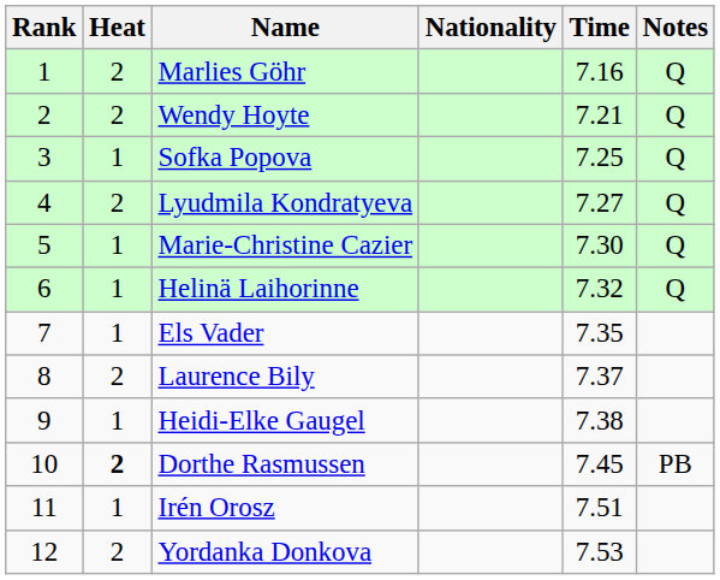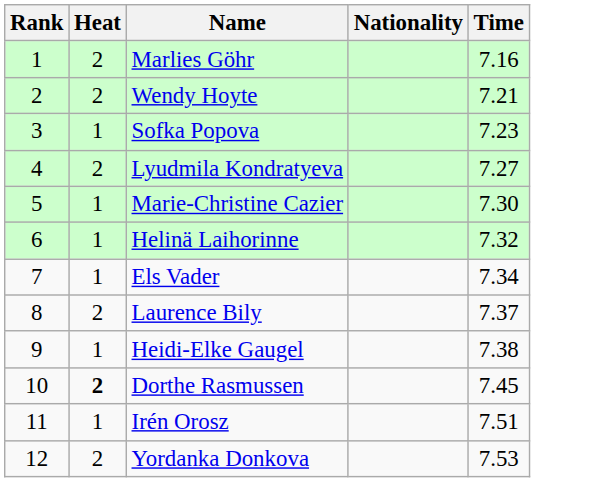 <table class="wikitable sortable" style="text-align:center">
 <tr>
 <th>Rank</th>
 <th>Heat</th>
 <th>Name</th>
 <th>Nationality</th>
 <th>Time</th>
-<th>Notes</th>
 </tr>
 <tr bgcolor=ccffcc>
 <td>1</td>
 <td>2</td>
 <td align="left"><a href='#'>Marlies Göhr</a></td>
 <td align=left></td>
 <td>7.16</td>
-<td>Q</td>
 </tr>
 <tr bgcolor=ccffcc>
 <td>2</td>
 <td>2</td>
 <td align="left"><a href='#'>Wendy Hoyte</a></td>
 <td align=left></td>
 <td>7.21</td>
-<td>Q</td>
 </tr>
 <tr bgcolor=ccffcc>
 <td>3</td>
 <td>1</td>
 <td align="left"><a href='#'>Sofka Popova</a></td>
 <td align=left></td>
-<td>7.25</td>
-<td>Q</td>
+<td>7.23</td>
 </tr>
 <tr bgcolor=ccffcc>
 <td>4</td>
 <td>2</td>
 <td align="left"><a href='#'>Lyudmila Kondratyeva</a></td>
 <td align=left></td>
 <td>7.27</td>
-<td>Q</td>
 </tr>
 <tr bgcolor=ccffcc>
 <td>5</td>
 <td>1</td>
 <td align="left"><a href='#'>Marie-Christine Cazier</a></td>
 <td align=left></td>
 <td>7.30</td>
-<td>Q</td>
 </tr>
 <tr bgcolor=ccffcc>
 <td>6</td>
 <td>1</td>
 <td align="left"><a href='#'>Helinä Laihorinne</a></td>
 <td align=left></td>
 <td>7.32</td>
-<td>Q</td>
 </tr>
 <tr>
 <td>7</td>
 <td>1</td>
 <td align="left"><a href='#'>Els Vader</a></td>
 <td align=left></td>
-<td>7.35</td>
-<td></td>
+<td>7.34</td>
 </tr>
 <tr>
 <td>8</td>
 <td>2</td>
 <td align="left"><a href='#'>Laurence Bily</a></td>
 <td align=left></td>
 <td>7.37</td>
-<td></td>
 </tr>
 <tr>
 <td>9</td>
 <td>1</td>
 <td align="left"><a href='#'>Heidi-Elke Gaugel</a></td>
 <td align=left></td>
 <td>7.38</td>
-<td></td>
 </tr>
 <tr>
 <td>10</td>
 <td><strong>2</strong></td>
 <td align="left"><a href='#'>Dorthe Rasmussen</a></td>
 <td align=left></td>
 <td>7.45</td>
-<td>PB</td>
 </tr>
 <tr>
 <td>11</td>
 <td>1</td>
 <td align="left"><a href='#'>Irén Orosz</a></td>
 <td align=left></td>
 <td>7.51</td>
-<td></td>
 </tr>
 <tr>
 <td>12</td>
 <td>2</td>
 <td align="left"><a href='#'>Yordanka Donkova</a></td>
 <td align=left></td>
 <td>7.53</td>
-<td></td>
 </tr>
 </table>
